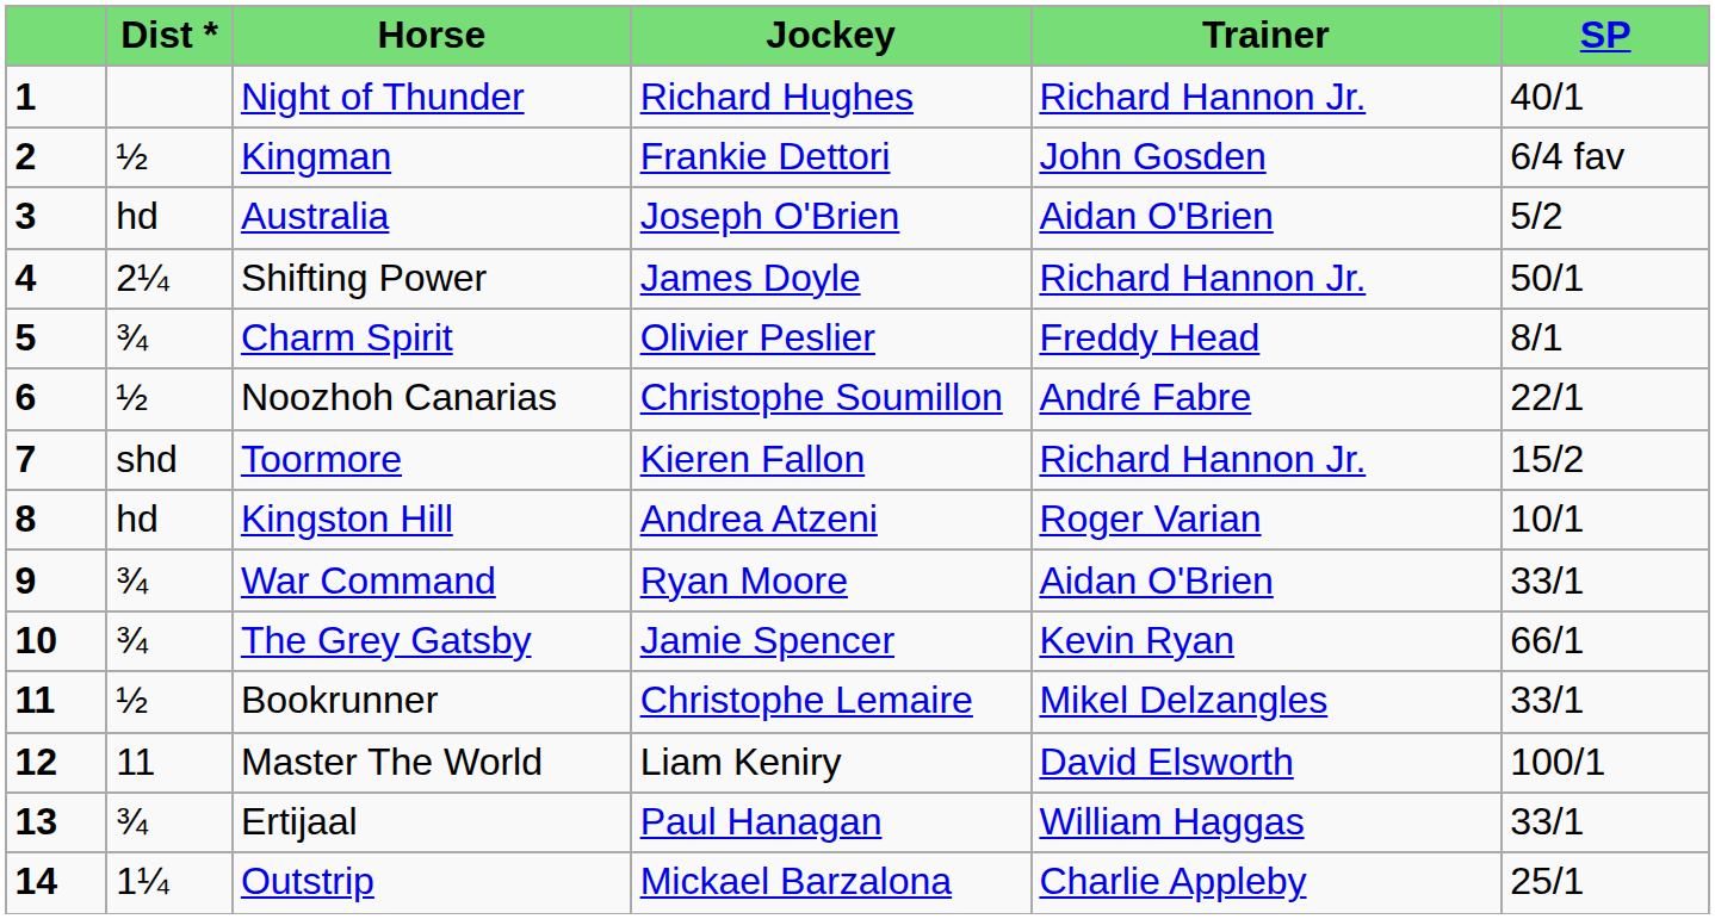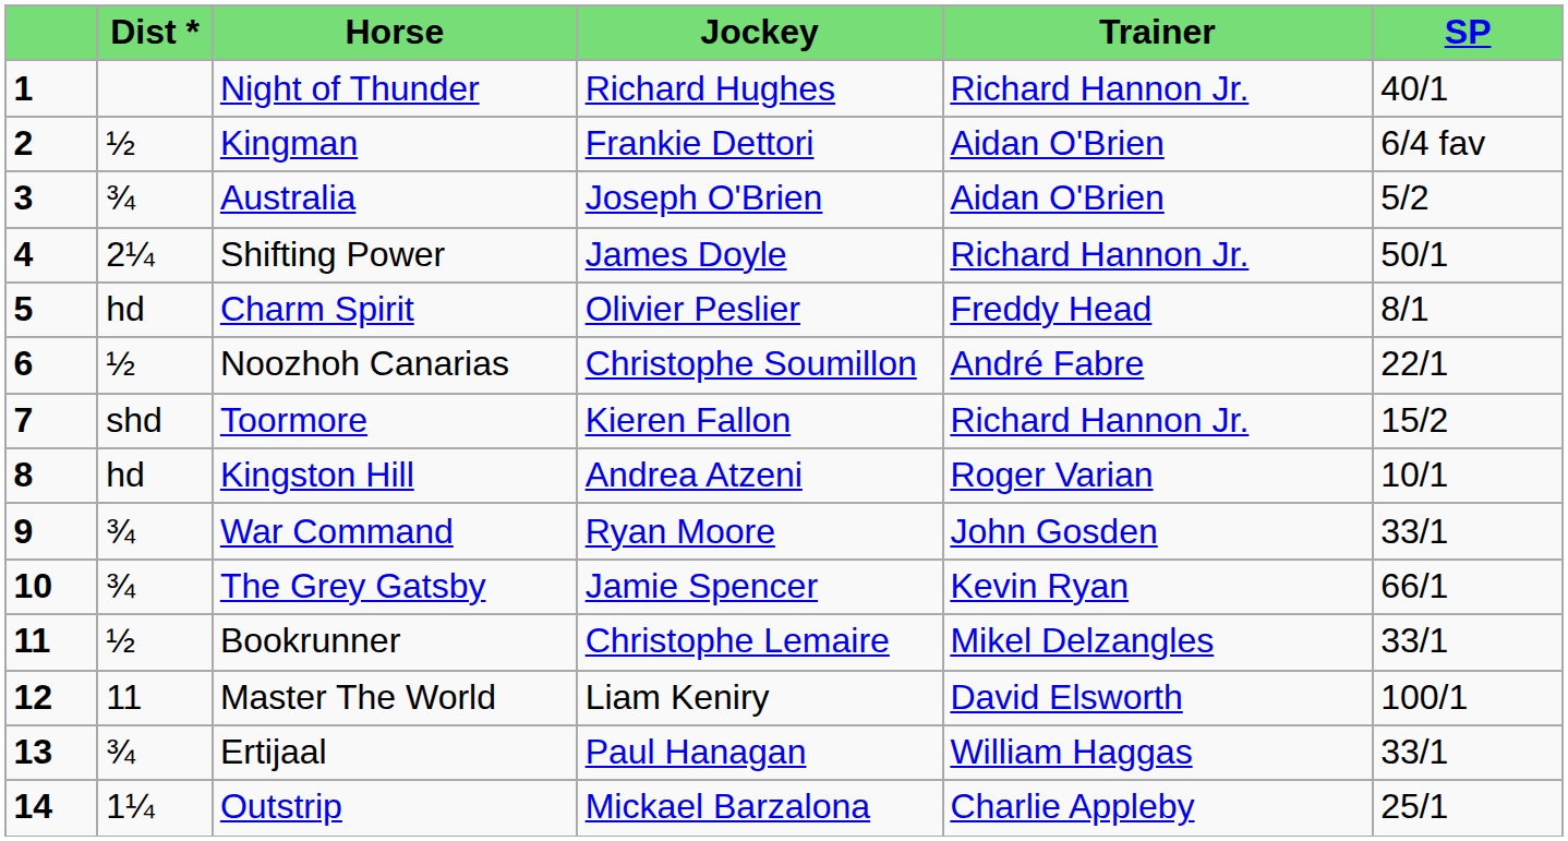 <table class="wikitable">
 <tr style="background:#7d7; text-align:center;">
 <td style="width:35px;"></td>
 <td style="width:45px;"><strong>Dist *</strong></td>
 <td style="width:160px;"><strong>Horse</strong></td>
 <td style="width:160px;"><strong>Jockey</strong></td>
 <td style="width:190px;"><strong>Trainer</strong></td>
 <td style="width:80px;"><strong><a href='#'>SP</a></strong></td>
 </tr>
 <tr>
 <td><strong>1</strong></td>
 <td></td>
 <td><a href='#'>Night of Thunder</a></td>
 <td><a href='#'>Richard Hughes</a></td>
 <td><a href='#'>Richard Hannon Jr.</a></td>
 <td>40/1</td>
 </tr>
 <tr>
 <td><strong>2</strong></td>
 <td>½</td>
 <td><a href='#'>Kingman</a></td>
 <td><a href='#'>Frankie Dettori</a></td>
-<td><a href='#'>John Gosden</a></td>
+<td><a href='#'>Aidan O'Brien</a></td>
 <td>6/4 fav</td>
 </tr>
 <tr>
 <td><strong>3</strong></td>
-<td>hd</td>
+<td>¾</td>
 <td><a href='#'>Australia</a></td>
 <td><a href='#'>Joseph O'Brien</a></td>
 <td><a href='#'>Aidan O'Brien</a></td>
 <td>5/2</td>
 </tr>
 <tr>
 <td><strong>4</strong></td>
 <td>2¼</td>
 <td>Shifting Power</td>
 <td><a href='#'>James Doyle</a></td>
 <td><a href='#'>Richard Hannon Jr.</a></td>
 <td>50/1</td>
 </tr>
 <tr>
 <td><strong>5</strong></td>
-<td>¾</td>
+<td>hd</td>
 <td><a href='#'>Charm Spirit</a></td>
 <td><a href='#'>Olivier Peslier</a></td>
 <td><a href='#'>Freddy Head</a></td>
 <td>8/1</td>
 </tr>
 <tr>
 <td><strong>6</strong></td>
 <td>½</td>
 <td>Noozhoh Canarias</td>
 <td><a href='#'>Christophe Soumillon</a></td>
 <td><a href='#'>André Fabre</a></td>
 <td>22/1</td>
 </tr>
 <tr>
 <td><strong>7</strong></td>
 <td>shd</td>
 <td><a href='#'>Toormore</a></td>
 <td><a href='#'>Kieren Fallon</a></td>
 <td><a href='#'>Richard Hannon Jr.</a></td>
 <td>15/2</td>
 </tr>
 <tr>
 <td><strong>8</strong></td>
 <td>hd</td>
 <td><a href='#'>Kingston Hill</a></td>
 <td><a href='#'>Andrea Atzeni</a></td>
 <td><a href='#'>Roger Varian</a></td>
 <td>10/1</td>
 </tr>
 <tr>
 <td><strong>9</strong></td>
 <td>¾</td>
 <td><a href='#'>War Command</a></td>
 <td><a href='#'>Ryan Moore</a></td>
-<td><a href='#'>Aidan O'Brien</a></td>
+<td><a href='#'>John Gosden</a></td>
 <td>33/1</td>
 </tr>
 <tr>
 <td><strong>10</strong></td>
 <td>¾</td>
 <td><a href='#'>The Grey Gatsby</a></td>
 <td><a href='#'>Jamie Spencer</a></td>
 <td><a href='#'>Kevin Ryan</a></td>
 <td>66/1</td>
 </tr>
 <tr>
 <td><strong>11</strong></td>
 <td>½</td>
 <td>Bookrunner</td>
 <td><a href='#'>Christophe Lemaire</a></td>
 <td><a href='#'>Mikel Delzangles</a></td>
 <td>33/1</td>
 </tr>
 <tr>
 <td><strong>12</strong></td>
 <td>11</td>
 <td>Master The World</td>
 <td>Liam Keniry</td>
 <td><a href='#'>David Elsworth</a></td>
 <td>100/1</td>
 </tr>
 <tr>
 <td><strong>13</strong></td>
 <td>¾</td>
 <td>Ertijaal</td>
 <td><a href='#'>Paul Hanagan</a></td>
 <td><a href='#'>William Haggas</a></td>
 <td>33/1</td>
 </tr>
 <tr>
 <td><strong>14</strong></td>
 <td>1¼</td>
 <td><a href='#'>Outstrip</a></td>
 <td><a href='#'>Mickael Barzalona</a></td>
 <td><a href='#'>Charlie Appleby</a></td>
 <td>25/1</td>
 </tr>
 </table>
